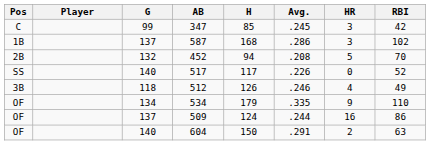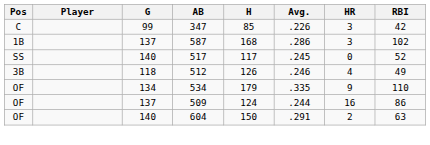 <table class="wikitable sortable">
 <tr>
 <th bgcolor="#DDDDFF" width="5%">Pos</th>
 <th bgcolor="#DDDDFF" width="16%">Player</th>
 <th bgcolor="#DDDDFF" width="9%">G</th>
 <th bgcolor="#DDDDFF" width="9%">AB</th>
 <th bgcolor="#DDDDFF" width="9%">H</th>
 <th bgcolor="#DDDDFF" width="9%">Avg.</th>
 <th bgcolor="#DDDDFF" width="9%">HR</th>
 <th bgcolor="#DDDDFF" width="9%">RBI</th>
 </tr>
 <tr align="center">
 <td>C</td>
 <td></td>
 <td>99</td>
 <td>347</td>
 <td>85</td>
-<td>.245</td>
+<td>.226</td>
 <td>3</td>
 <td>42</td>
 </tr>
 <tr align="center">
 <td>1B</td>
 <td></td>
 <td>137</td>
 <td>587</td>
 <td>168</td>
 <td>.286</td>
 <td>3</td>
 <td>102</td>
 </tr>
 <tr align="center">
-<td>2B</td>
-<td></td>
-<td>132</td>
-<td>452</td>
-<td>94</td>
-<td>.208</td>
-<td>5</td>
-<td>70</td>
-</tr>
-<tr align="center">
 <td>SS</td>
 <td></td>
 <td>140</td>
 <td>517</td>
 <td>117</td>
-<td>.226</td>
+<td>.245</td>
 <td>0</td>
 <td>52</td>
 </tr>
 <tr align="center">
 <td>3B</td>
 <td></td>
 <td>118</td>
 <td>512</td>
 <td>126</td>
 <td>.246</td>
 <td>4</td>
 <td>49</td>
 </tr>
 <tr align="center">
 <td>OF</td>
 <td></td>
 <td>134</td>
 <td>534</td>
 <td>179</td>
 <td>.335</td>
 <td>9</td>
 <td>110</td>
 </tr>
 <tr align="center">
 <td>OF</td>
 <td></td>
 <td>137</td>
 <td>509</td>
 <td>124</td>
 <td>.244</td>
 <td>16</td>
 <td>86</td>
 </tr>
 <tr align="center">
 <td>OF</td>
 <td></td>
 <td>140</td>
 <td>604</td>
 <td>150</td>
 <td>.291</td>
 <td>2</td>
 <td>63</td>
 </tr>
 </table>
